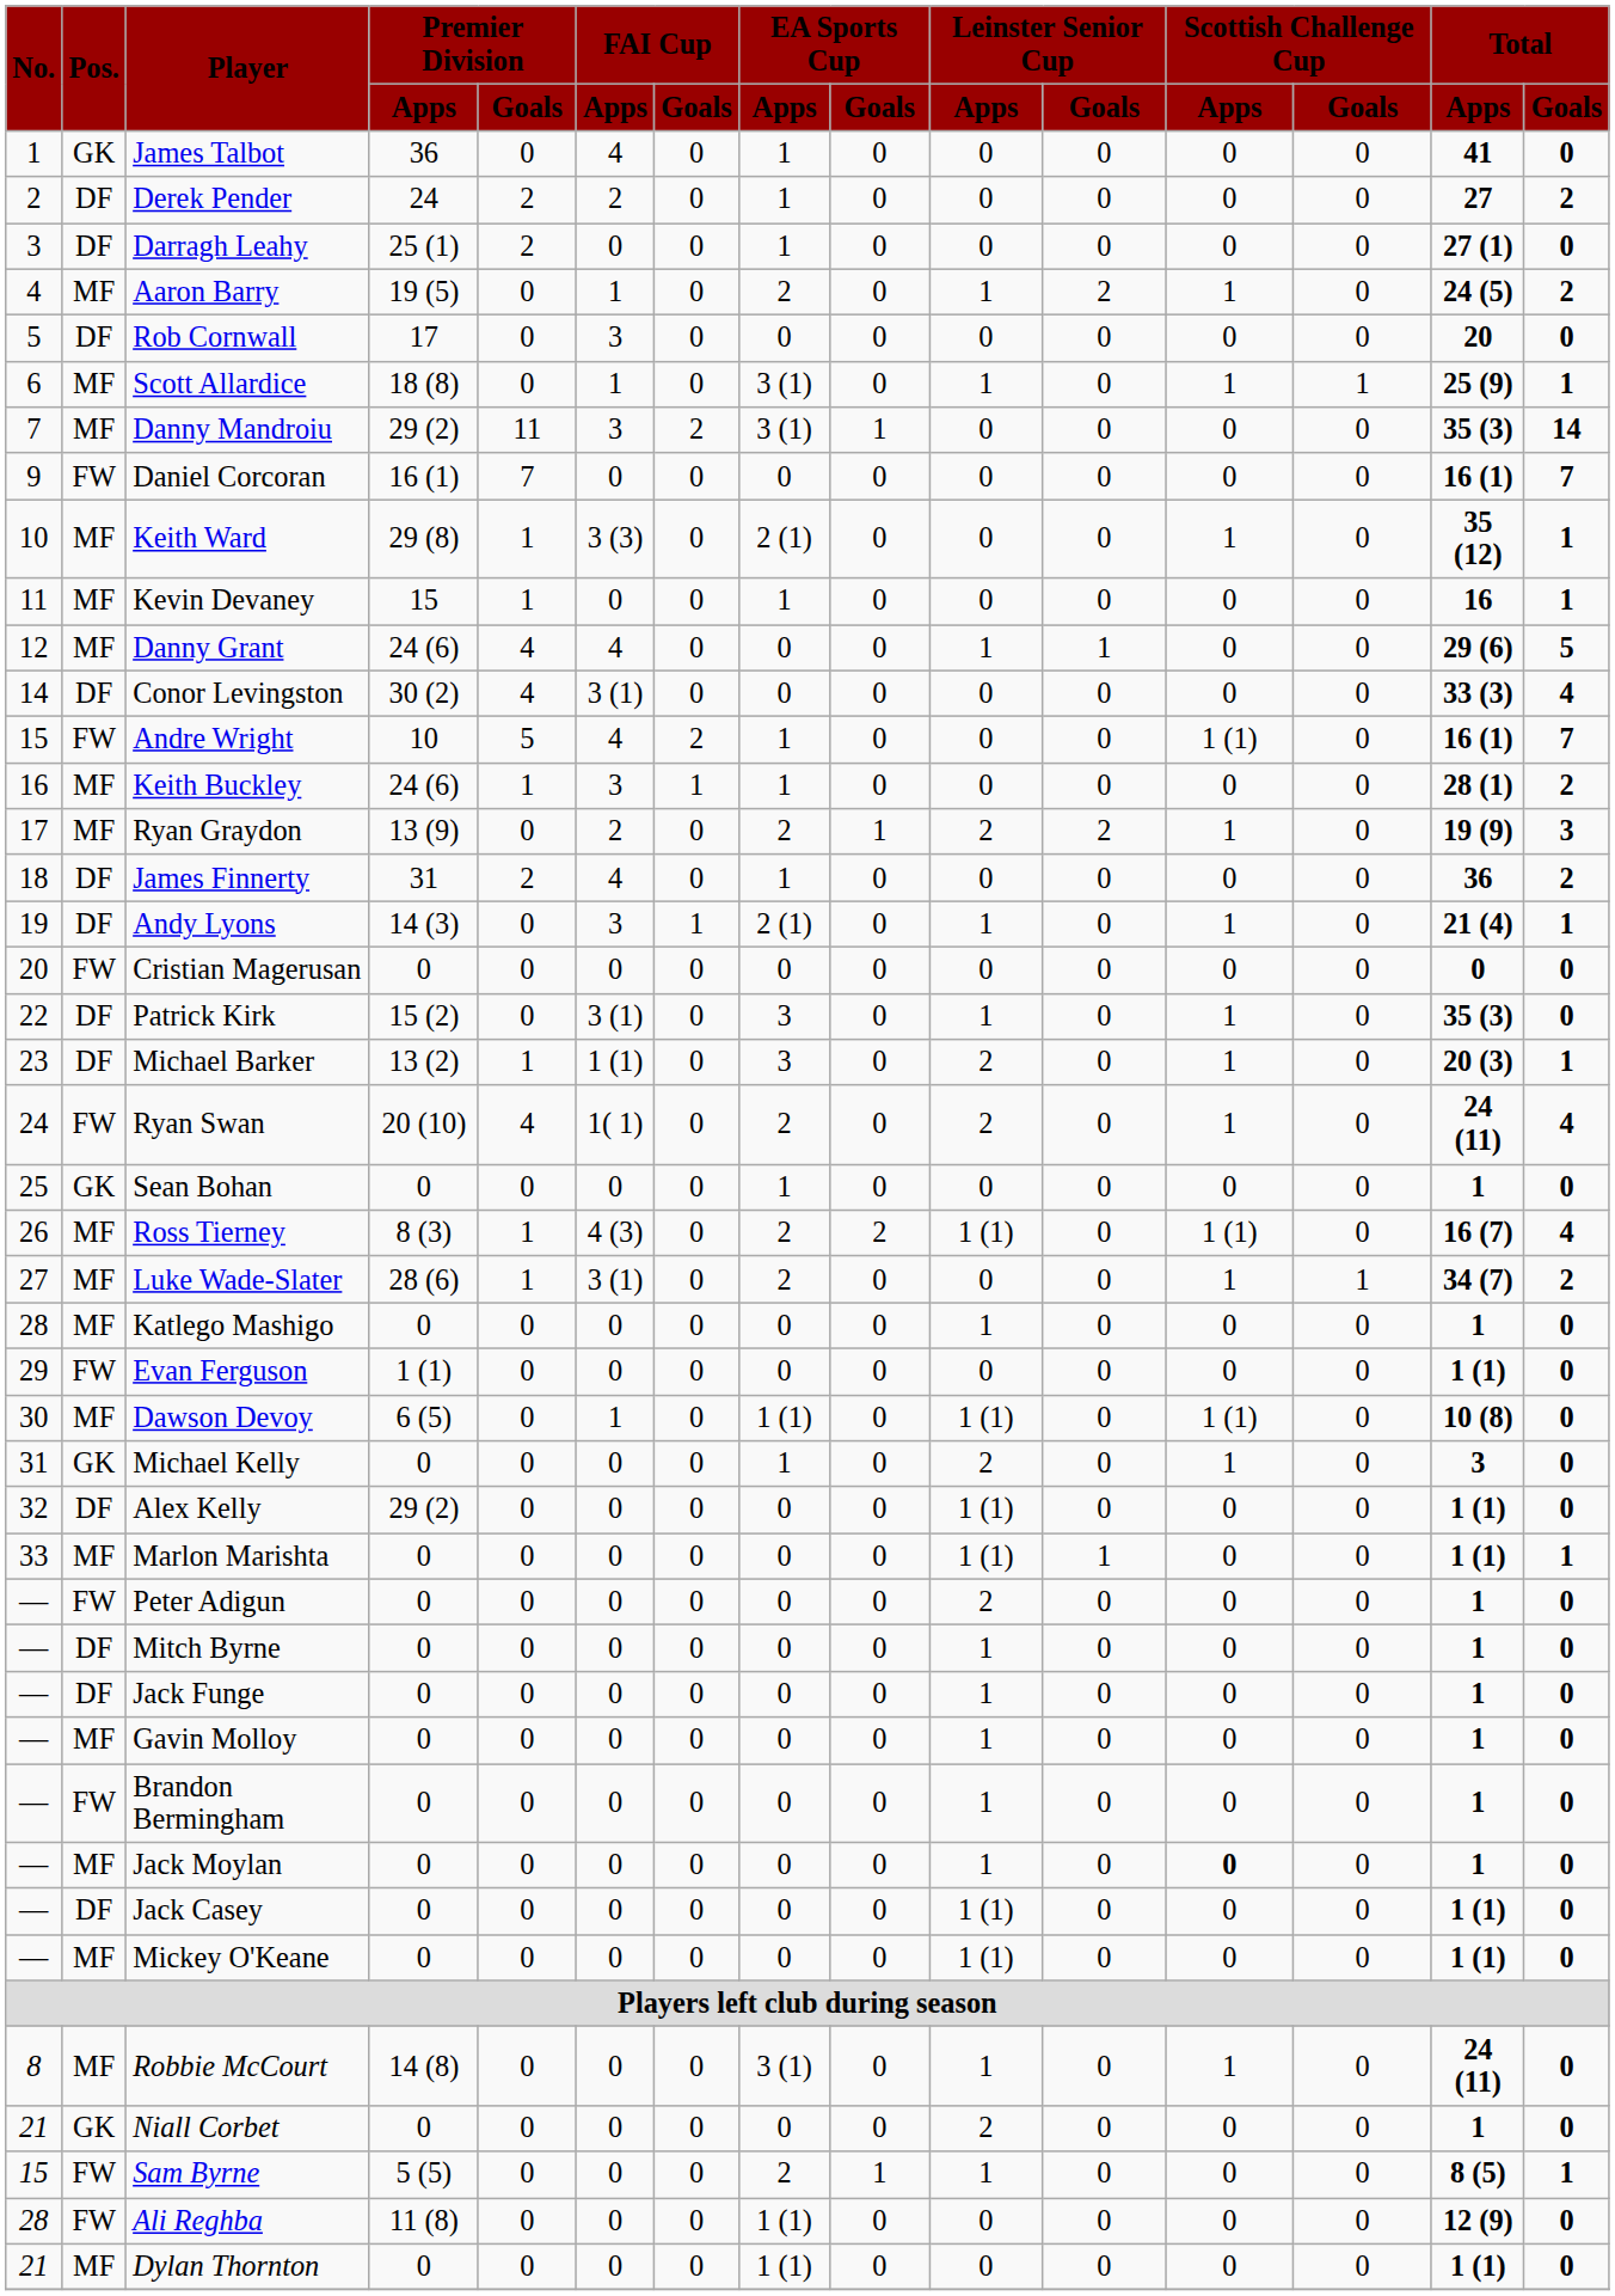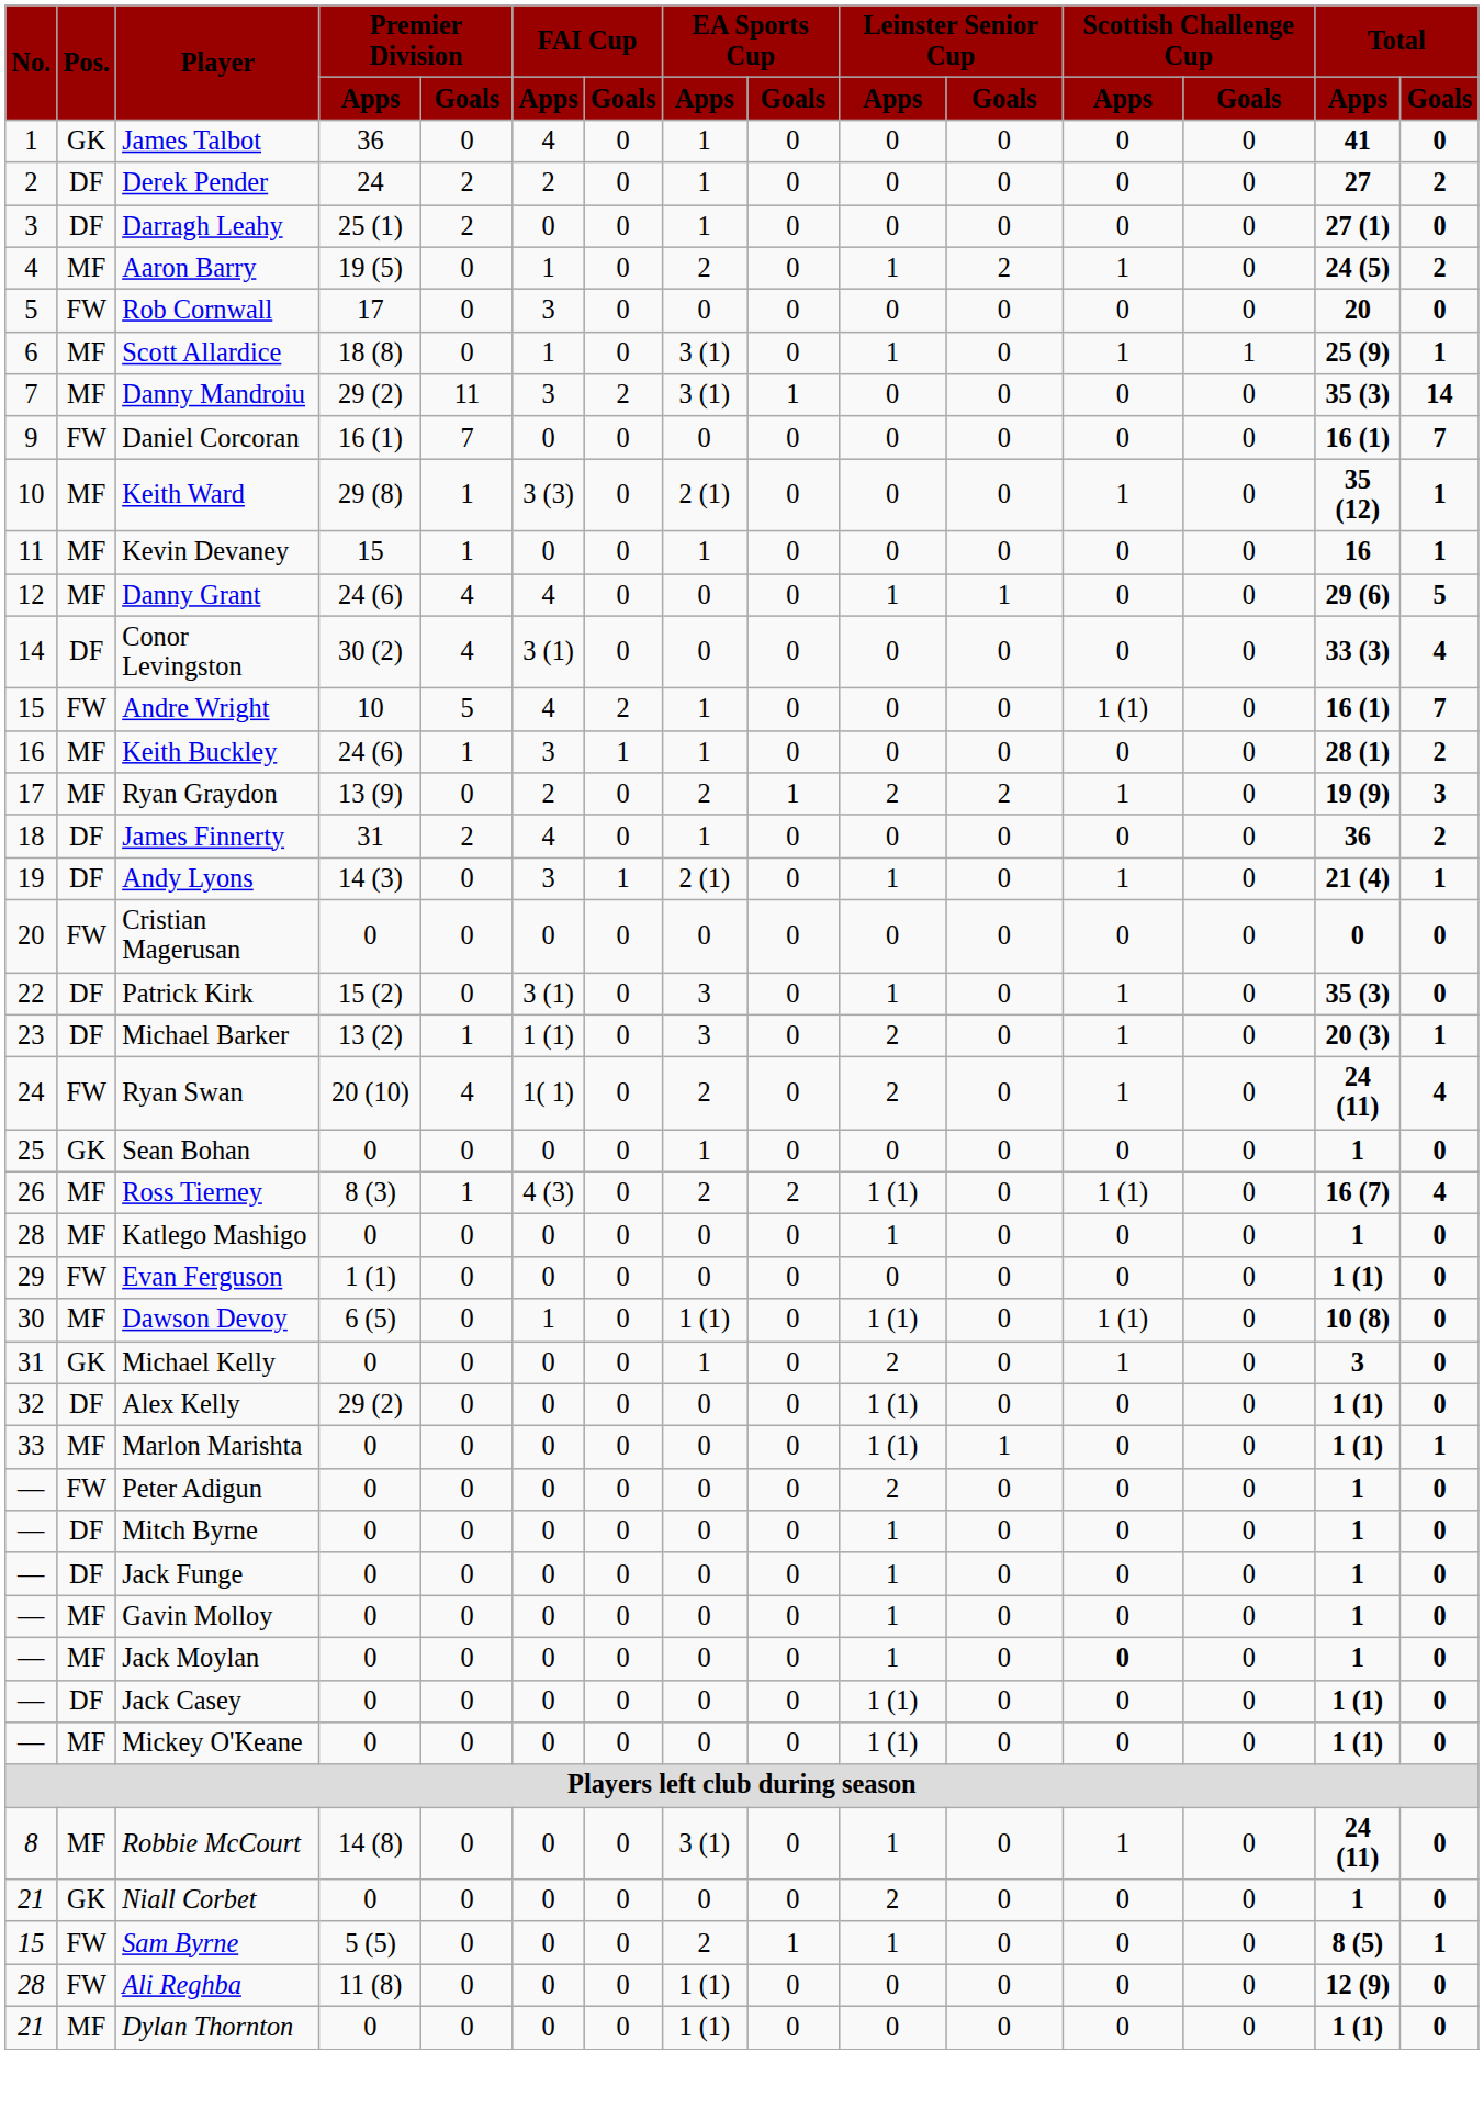 <table class="wikitable" style="text-align:center;width:100%;">
 <tr>
 <th rowspan=2 style=background:#990000;color:#000000>No.</th>
 <th rowspan=2 style=background:#990000;color:#000000>Pos.</th>
 <th rowspan=2 style=background:#990000;color:#000000>Player</th>
 <th colspan=2 style=background:#990000;color:#000000>Premier Division</th>
 <th colspan=2 style=background:#990000;color:#000000>FAI Cup</th>
 <th colspan=2 style=background:#990000;color:#000000>EA Sports Cup</th>
 <th colspan=2 style=background:#990000;color:#000000>Leinster Senior Cup</th>
 <th colspan=2 style=background:#990000;color:#000000>Scottish Challenge Cup</th>
 <th colspan=2 style=background:#990000;color:#000000>Total</th>
 </tr>
 <tr>
 <th style=background:#990000;color:#000000>Apps</th>
 <th style=background:#990000;color:#000000>Goals</th>
 <th style=background:#990000;color:#000000>Apps</th>
 <th style=background:#990000;color:#000000>Goals</th>
 <th style=background:#990000;color:#000000>Apps</th>
 <th style=background:#990000;color:#000000>Goals</th>
 <th style=background:#990000;color:#000000>Apps</th>
 <th style=background:#990000;color:#000000>Goals</th>
 <th style=background:#990000;color:#000000>Apps</th>
 <th style=background:#990000;color:#000000>Goals</th>
 <th style=background:#990000;color:#000000>Apps</th>
 <th style=background:#990000;color:#000000>Goals</th>
 </tr>
 <tr>
 <td>1</td>
 <td>GK</td>
 <td align=left> <a href='#'>James Talbot</a></td>
 <td>36</td>
 <td>0</td>
 <td>4</td>
 <td>0</td>
 <td>1</td>
 <td>0</td>
 <td>0</td>
 <td>0</td>
 <td>0</td>
 <td>0</td>
 <td><strong>41</strong></td>
 <td><strong>0</strong></td>
 </tr>
 <tr>
 <td>2</td>
 <td>DF</td>
 <td align=left> <a href='#'>Derek Pender</a></td>
 <td>24</td>
 <td>2</td>
 <td>2</td>
 <td>0</td>
 <td>1</td>
 <td>0</td>
 <td>0</td>
 <td>0</td>
 <td>0</td>
 <td>0</td>
 <td><strong>27</strong></td>
 <td><strong>2</strong></td>
 </tr>
 <tr>
 <td>3</td>
 <td>DF</td>
 <td align=left> <a href='#'>Darragh Leahy</a></td>
 <td>25 (1)</td>
 <td>2</td>
 <td>0</td>
 <td>0</td>
 <td>1</td>
 <td>0</td>
 <td>0</td>
 <td>0</td>
 <td>0</td>
 <td>0</td>
 <td><strong>27 (1)</strong></td>
 <td><strong>0</strong></td>
 </tr>
 <tr>
 <td>4</td>
 <td>MF</td>
 <td align=left> <a href='#'>Aaron Barry</a></td>
 <td>19 (5)</td>
 <td>0</td>
 <td>1</td>
 <td>0</td>
 <td>2</td>
 <td>0</td>
 <td>1</td>
 <td>2</td>
 <td>1</td>
 <td>0</td>
 <td><strong>24 (5)</strong></td>
 <td><strong>2</strong></td>
 </tr>
 <tr>
 <td>5</td>
-<td>DF</td>
+<td>FW</td>
 <td align=left> <a href='#'>Rob Cornwall</a></td>
 <td>17</td>
 <td>0</td>
 <td>3</td>
 <td>0</td>
 <td>0</td>
 <td>0</td>
 <td>0</td>
 <td>0</td>
 <td>0</td>
 <td>0</td>
 <td><strong>20</strong></td>
 <td><strong>0</strong></td>
 </tr>
 <tr>
 <td>6</td>
 <td>MF</td>
 <td align=left> <a href='#'>Scott Allardice</a></td>
 <td>18 (8)</td>
 <td>0</td>
 <td>1</td>
 <td>0</td>
 <td>3 (1)</td>
 <td>0</td>
 <td>1</td>
 <td>0</td>
 <td>1</td>
 <td>1</td>
 <td><strong>25 (9)</strong></td>
 <td><strong>1</strong></td>
 </tr>
 <tr>
 <td>7</td>
 <td>MF</td>
 <td align=left> <a href='#'>Danny Mandroiu</a></td>
 <td>29 (2)</td>
 <td>11</td>
 <td>3</td>
 <td>2</td>
 <td>3 (1)</td>
 <td>1</td>
 <td>0</td>
 <td>0</td>
 <td>0</td>
 <td>0</td>
 <td><strong>35 (3)</strong></td>
 <td><strong>14</strong></td>
 </tr>
 <tr>
 <td>9</td>
 <td>FW</td>
 <td align=left> Daniel Corcoran</td>
 <td>16 (1)</td>
 <td>7</td>
 <td>0</td>
 <td>0</td>
 <td>0</td>
 <td>0</td>
 <td>0</td>
 <td>0</td>
 <td>0</td>
 <td>0</td>
 <td><strong>16 (1)</strong></td>
 <td><strong>7</strong></td>
 </tr>
 <tr>
 <td>10</td>
 <td>MF</td>
 <td align=left> <a href='#'>Keith Ward</a></td>
 <td>29 (8)</td>
 <td>1</td>
 <td>3 (3)</td>
 <td>0</td>
 <td>2 (1)</td>
 <td>0</td>
 <td>0</td>
 <td>0</td>
 <td>1</td>
 <td>0</td>
 <td><strong>35 (12)</strong></td>
 <td><strong>1</strong></td>
 </tr>
 <tr>
 <td>11</td>
 <td>MF</td>
 <td align=left> Kevin Devaney</td>
 <td>15</td>
 <td>1</td>
 <td>0</td>
 <td>0</td>
 <td>1</td>
 <td>0</td>
 <td>0</td>
 <td>0</td>
 <td>0</td>
 <td>0</td>
 <td><strong>16</strong></td>
 <td><strong>1</strong></td>
 </tr>
 <tr>
 <td>12</td>
 <td>MF</td>
 <td align=left> <a href='#'>Danny Grant</a></td>
 <td>24 (6)</td>
 <td>4</td>
 <td>4</td>
 <td>0</td>
 <td>0</td>
 <td>0</td>
 <td>1</td>
 <td>1</td>
 <td>0</td>
 <td>0</td>
 <td><strong>29 (6)</strong></td>
 <td><strong>5</strong></td>
 </tr>
 <tr>
 <td>14</td>
 <td>DF</td>
 <td align=left> Conor Levingston</td>
 <td>30 (2)</td>
 <td>4</td>
 <td>3 (1)</td>
 <td>0</td>
 <td>0</td>
 <td>0</td>
 <td>0</td>
 <td>0</td>
 <td>0</td>
 <td>0</td>
 <td><strong>33 (3)</strong></td>
 <td><strong>4</strong></td>
 </tr>
 <tr>
 <td>15</td>
 <td>FW</td>
 <td align=left> <a href='#'>Andre Wright</a></td>
 <td>10</td>
 <td>5</td>
 <td>4</td>
 <td>2</td>
 <td>1</td>
 <td>0</td>
 <td>0</td>
 <td>0</td>
 <td>1 (1)</td>
 <td>0</td>
 <td><strong>16 (1)</strong></td>
 <td><strong>7</strong></td>
 </tr>
 <tr>
 <td>16</td>
 <td>MF</td>
 <td align=left>  <a href='#'>Keith Buckley</a></td>
 <td>24 (6)</td>
 <td>1</td>
 <td>3</td>
 <td>1</td>
 <td>1</td>
 <td>0</td>
 <td>0</td>
 <td>0</td>
 <td>0</td>
 <td>0</td>
 <td><strong>28 (1)</strong></td>
 <td><strong>2</strong></td>
 </tr>
 <tr>
 <td>17</td>
 <td>MF</td>
 <td align=left> Ryan Graydon</td>
 <td>13 (9)</td>
 <td>0</td>
 <td>2</td>
 <td>0</td>
 <td>2</td>
 <td>1</td>
 <td>2</td>
 <td>2</td>
 <td>1</td>
 <td>0</td>
 <td><strong>19 (9)</strong></td>
 <td><strong>3</strong></td>
 </tr>
 <tr>
 <td>18</td>
 <td>DF</td>
 <td align=left> <a href='#'>James Finnerty</a></td>
 <td>31</td>
 <td>2</td>
 <td>4</td>
 <td>0</td>
 <td>1</td>
 <td>0</td>
 <td>0</td>
 <td>0</td>
 <td>0</td>
 <td>0</td>
 <td><strong>36</strong></td>
 <td><strong>2</strong></td>
 </tr>
 <tr>
 <td>19</td>
 <td>DF</td>
 <td align=left> <a href='#'>Andy Lyons</a></td>
 <td>14 (3)</td>
 <td>0</td>
 <td>3</td>
 <td>1</td>
 <td>2 (1)</td>
 <td>0</td>
 <td>1</td>
 <td>0</td>
 <td>1</td>
 <td>0</td>
 <td><strong>21 (4)</strong></td>
 <td><strong>1</strong></td>
 </tr>
 <tr>
 <td>20</td>
 <td>FW</td>
 <td align=left> Cristian Magerusan</td>
 <td>0</td>
 <td>0</td>
 <td>0</td>
 <td>0</td>
 <td>0</td>
 <td>0</td>
 <td>0</td>
 <td>0</td>
 <td>0</td>
 <td>0</td>
 <td><strong>0</strong></td>
 <td><strong>0</strong></td>
 </tr>
 <tr>
 <td>22</td>
 <td>DF</td>
 <td align=left> Patrick Kirk</td>
 <td>15 (2)</td>
 <td>0</td>
 <td>3 (1)</td>
 <td>0</td>
 <td>3</td>
 <td>0</td>
 <td>1</td>
 <td>0</td>
 <td>1</td>
 <td>0</td>
 <td><strong>35 (3)</strong></td>
 <td><strong>0</strong></td>
 </tr>
 <tr>
 <td>23</td>
 <td>DF</td>
 <td align=left> Michael Barker</td>
 <td>13 (2)</td>
 <td>1</td>
 <td>1 (1)</td>
 <td>0</td>
 <td>3</td>
 <td>0</td>
 <td>2</td>
 <td>0</td>
 <td>1</td>
 <td>0</td>
 <td><strong>20 (3)</strong></td>
 <td><strong>1</strong></td>
 </tr>
 <tr>
 <td>24</td>
 <td>FW</td>
 <td align=left> Ryan Swan</td>
 <td>20 (10)</td>
 <td>4</td>
 <td>1( 1)</td>
 <td>0</td>
 <td>2</td>
 <td>0</td>
 <td>2</td>
 <td>0</td>
 <td>1</td>
 <td>0</td>
 <td><strong>24 (11)</strong></td>
 <td><strong>4</strong></td>
 </tr>
 <tr>
 <td>25</td>
 <td>GK</td>
 <td align=left> Sean Bohan</td>
 <td>0</td>
 <td>0</td>
 <td>0</td>
 <td>0</td>
 <td>1</td>
 <td>0</td>
 <td>0</td>
 <td>0</td>
 <td>0</td>
 <td>0</td>
 <td><strong>1</strong></td>
 <td><strong>0</strong></td>
 </tr>
 <tr>
 <td>26</td>
 <td>MF</td>
 <td align=left> <a href='#'>Ross Tierney</a></td>
 <td>8 (3)</td>
 <td>1</td>
 <td>4 (3)</td>
 <td>0</td>
 <td>2</td>
 <td>2</td>
 <td>1 (1)</td>
 <td>0</td>
 <td>1 (1)</td>
 <td>0</td>
 <td><strong>16 (7)</strong></td>
 <td><strong>4</strong></td>
 </tr>
 <tr>
-<td>27</td>
-<td>MF</td>
-<td align=left> <a href='#'>Luke Wade-Slater</a></td>
-<td>28 (6)</td>
-<td>1</td>
-<td>3 (1)</td>
-<td>0</td>
-<td>2</td>
-<td>0</td>
-<td>0</td>
-<td>0</td>
-<td>1</td>
-<td>1</td>
-<td><strong>34 (7)</strong></td>
-<td><strong>2</strong></td>
-</tr>
-<tr>
 <td>28</td>
 <td>MF</td>
 <td align=left> Katlego Mashigo</td>
 <td>0</td>
 <td>0</td>
 <td>0</td>
 <td>0</td>
 <td>0</td>
 <td>0</td>
 <td>1</td>
 <td>0</td>
 <td>0</td>
 <td>0</td>
 <td><strong>1</strong></td>
 <td><strong>0</strong></td>
 </tr>
 <tr>
 <td>29</td>
 <td>FW</td>
 <td align=left> <a href='#'>Evan Ferguson</a></td>
 <td>1 (1)</td>
 <td>0</td>
 <td>0</td>
 <td>0</td>
 <td>0</td>
 <td>0</td>
 <td>0</td>
 <td>0</td>
 <td>0</td>
 <td>0</td>
 <td><strong>1 (1)</strong></td>
 <td><strong>0</strong></td>
 </tr>
 <tr>
 <td>30</td>
 <td>MF</td>
 <td align=left> <a href='#'>Dawson Devoy</a></td>
 <td>6 (5)</td>
 <td>0</td>
 <td>1</td>
 <td>0</td>
 <td>1 (1)</td>
 <td>0</td>
 <td>1 (1)</td>
 <td>0</td>
 <td>1 (1)</td>
 <td>0</td>
 <td><strong>10 (8)</strong></td>
 <td><strong>0</strong></td>
 </tr>
 <tr>
 <td>31</td>
 <td>GK</td>
 <td align=left> Michael Kelly</td>
 <td>0</td>
 <td>0</td>
 <td>0</td>
 <td>0</td>
 <td>1</td>
 <td>0</td>
 <td>2</td>
 <td>0</td>
 <td>1</td>
 <td>0</td>
 <td><strong>3</strong></td>
 <td><strong>0</strong></td>
 </tr>
 <tr>
 <td>32</td>
 <td>DF</td>
 <td align=left> Alex Kelly</td>
 <td>29 (2)</td>
 <td>0</td>
 <td>0</td>
 <td>0</td>
 <td>0</td>
 <td>0</td>
 <td>1 (1)</td>
 <td>0</td>
 <td>0</td>
 <td>0</td>
 <td><strong>1 (1)</strong></td>
 <td><strong>0</strong></td>
 </tr>
 <tr>
 <td>33</td>
 <td>MF</td>
 <td align=left> Marlon Marishta</td>
 <td>0</td>
 <td>0</td>
 <td>0</td>
 <td>0</td>
 <td>0</td>
 <td>0</td>
 <td>1 (1)</td>
 <td>1</td>
 <td>0</td>
 <td>0</td>
 <td><strong>1 (1)</strong></td>
 <td><strong>1</strong></td>
 </tr>
 <tr>
 <td>—</td>
 <td>FW</td>
 <td align=left> Peter Adigun</td>
 <td>0</td>
 <td>0</td>
 <td>0</td>
 <td>0</td>
 <td>0</td>
 <td>0</td>
 <td>2</td>
 <td>0</td>
 <td>0</td>
 <td>0</td>
 <td><strong>1</strong></td>
 <td><strong>0</strong></td>
 </tr>
 <tr>
 <td>—</td>
 <td>DF</td>
 <td align=left> Mitch Byrne</td>
 <td>0</td>
 <td>0</td>
 <td>0</td>
 <td>0</td>
 <td>0</td>
 <td>0</td>
 <td>1</td>
 <td>0</td>
 <td>0</td>
 <td>0</td>
 <td><strong>1</strong></td>
 <td><strong>0</strong></td>
 </tr>
 <tr>
 <td>—</td>
 <td>DF</td>
 <td align=left> Jack Funge</td>
 <td>0</td>
 <td>0</td>
 <td>0</td>
 <td>0</td>
 <td>0</td>
 <td>0</td>
 <td>1</td>
 <td>0</td>
 <td>0</td>
 <td>0</td>
 <td><strong>1</strong></td>
 <td><strong>0</strong></td>
 </tr>
 <tr>
 <td>—</td>
 <td>MF</td>
 <td align=left> Gavin Molloy</td>
 <td>0</td>
 <td>0</td>
 <td>0</td>
 <td>0</td>
 <td>0</td>
 <td>0</td>
 <td>1</td>
 <td>0</td>
 <td>0</td>
 <td>0</td>
 <td><strong>1</strong></td>
 <td><strong>0</strong></td>
 </tr>
 <tr>
 <td>—</td>
-<td>FW</td>
-<td align=left> Brandon Bermingham</td>
-<td>0</td>
-<td>0</td>
-<td>0</td>
-<td>0</td>
-<td>0</td>
-<td>0</td>
-<td>1</td>
-<td>0</td>
-<td>0</td>
-<td>0</td>
-<td><strong>1</strong></td>
-<td><strong>0</strong></td>
-</tr>
-<tr>
-<td>—</td>
 <td>MF</td>
 <td align=left> Jack Moylan</td>
 <td>0</td>
 <td>0</td>
 <td>0</td>
 <td>0</td>
 <td>0</td>
 <td>0</td>
 <td>1</td>
 <td>0</td>
 <td><strong>0</strong></td>
 <td>0</td>
 <td><strong>1</strong></td>
 <td><strong>0</strong></td>
 </tr>
 <tr>
 <td>—</td>
 <td>DF</td>
 <td align=left> Jack Casey</td>
 <td>0</td>
 <td>0</td>
 <td>0</td>
 <td>0</td>
 <td>0</td>
 <td>0</td>
 <td>1 (1)</td>
 <td>0</td>
 <td>0</td>
 <td>0</td>
 <td><strong>1 (1)</strong></td>
 <td><strong>0</strong></td>
 </tr>
 <tr>
 <td>—</td>
 <td>MF</td>
 <td align=left> Mickey O'Keane</td>
 <td>0</td>
 <td>0</td>
 <td>0</td>
 <td>0</td>
 <td>0</td>
 <td>0</td>
 <td>1 (1)</td>
 <td>0</td>
 <td>0</td>
 <td>0</td>
 <td><strong>1 (1)</strong></td>
 <td><strong>0</strong></td>
 </tr>
 <tr>
 <th colspan=15 style=background:#dcdcdc>Players left club during season</th>
 </tr>
 <tr>
 <td><em>8</em></td>
 <td>MF</td>
 <td align=left> <em>Robbie McCourt</em></td>
 <td>14 (8)</td>
 <td>0</td>
 <td>0</td>
 <td>0</td>
 <td>3 (1)</td>
 <td>0</td>
 <td>1</td>
 <td>0</td>
 <td>1</td>
 <td>0</td>
 <td><strong>24 (11)</strong></td>
 <td><strong>0</strong></td>
 </tr>
 <tr>
 <td><em>21</em></td>
 <td>GK</td>
 <td align=left> <em>Niall Corbet</em></td>
 <td>0</td>
 <td>0</td>
 <td>0</td>
 <td>0</td>
 <td>0</td>
 <td>0</td>
 <td>2</td>
 <td>0</td>
 <td>0</td>
 <td>0</td>
 <td><strong>1</strong></td>
 <td><strong>0</strong></td>
 </tr>
 <tr>
 <td><em>15</em></td>
 <td>FW</td>
 <td align=left> <em><a href='#'>Sam Byrne</a></em></td>
 <td>5 (5)</td>
 <td>0</td>
 <td>0</td>
 <td>0</td>
 <td>2</td>
 <td>1</td>
 <td>1</td>
 <td>0</td>
 <td>0</td>
 <td>0</td>
 <td><strong>8 (5)</strong></td>
 <td><strong>1</strong></td>
 </tr>
 <tr>
 <td><em>28</em></td>
 <td>FW</td>
 <td align=left> <em><a href='#'>Ali Reghba</a></em></td>
 <td>11 (8)</td>
 <td>0</td>
 <td>0</td>
 <td>0</td>
 <td>1 (1)</td>
 <td>0</td>
 <td>0</td>
 <td>0</td>
 <td>0</td>
 <td>0</td>
 <td><strong>12 (9)</strong></td>
 <td><strong>0</strong></td>
 </tr>
 <tr>
 <td><em>21</em></td>
 <td>MF</td>
 <td align=left>  <em>Dylan Thornton</em></td>
 <td>0</td>
 <td>0</td>
 <td>0</td>
 <td>0</td>
 <td>1 (1)</td>
 <td>0</td>
 <td>0</td>
 <td>0</td>
 <td>0</td>
 <td>0</td>
 <td><strong>1 (1)</strong></td>
 <td><strong>0</strong></td>
 </tr>
 <tr>
 </tr>
 </table>
